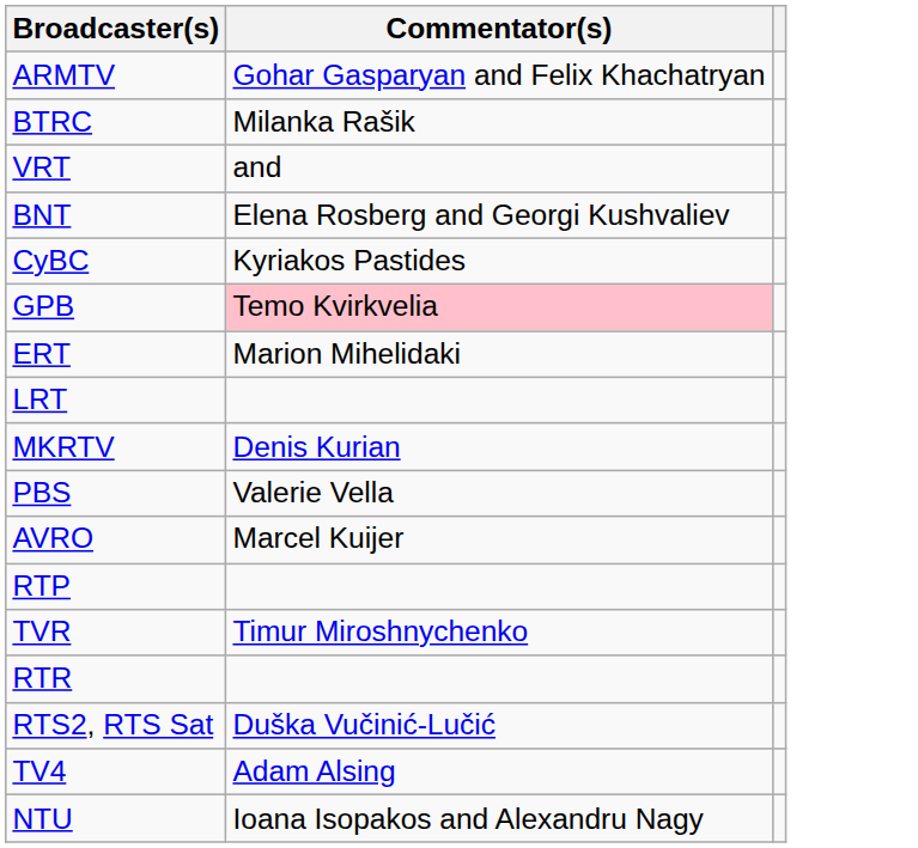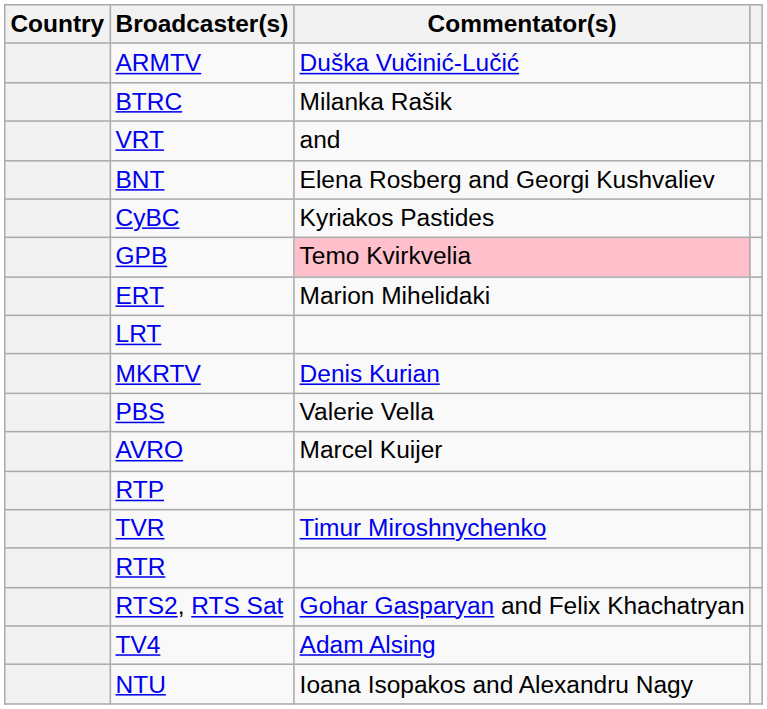 <table class="wikitable plainrowheaders">
 <tr>
+<th scope="col">Country</th>
 <th scope="col">Broadcaster(s)</th>
 <th scope="col">Commentator(s)</th>
 <th scope="col"></th>
 </tr>
 <tr>
+<th scope="row"></th>
 <td><a href='#'>ARMTV</a></td>
-<td><a href='#'>Gohar Gasparyan</a> and Felix Khachatryan</td>
+<td><a href='#'>Duška Vučinić-Lučić</a></td>
 <td></td>
 </tr>
 <tr>
+<th scope="row"></th>
 <td><a href='#'>BTRC</a></td>
 <td>Milanka Rašik</td>
 <td></td>
 </tr>
 <tr>
+<th scope="row"></th>
 <td><a href='#'>VRT</a></td>
 <td> and </td>
 <td></td>
 </tr>
 <tr>
+<th scope="row"></th>
 <td><a href='#'>BNT</a></td>
 <td>Elena Rosberg and Georgi Kushvaliev</td>
 <td></td>
 </tr>
 <tr>
+<th scope="row"></th>
 <td><a href='#'>CyBC</a></td>
 <td>Kyriakos Pastides</td>
 <td></td>
 </tr>
 <tr>
+<th scope="row"></th>
 <td><a href='#'>GPB</a></td>
 <td style="background: pink;">Temo Kvirkvelia</td>
 <td></td>
 </tr>
 <tr>
+<th scope="row"></th>
 <td><a href='#'>ERT</a></td>
 <td>Marion Mihelidaki</td>
 <td></td>
 </tr>
 <tr>
+<th scope="row"></th>
 <td><a href='#'>LRT</a></td>
 <td></td>
 <td></td>
 </tr>
 <tr>
+<th scope="row"></th>
 <td><a href='#'>MKRTV</a></td>
 <td><a href='#'>Denis Kurian</a></td>
 <td></td>
 </tr>
 <tr>
+<th scope="row"></th>
 <td><a href='#'>PBS</a></td>
 <td>Valerie Vella</td>
 <td></td>
 </tr>
 <tr>
+<th scope="row"></th>
 <td><a href='#'>AVRO</a></td>
 <td>Marcel Kuijer</td>
 <td></td>
 </tr>
 <tr>
+<th scope="row"></th>
 <td><a href='#'>RTP</a></td>
 <td></td>
 <td></td>
 </tr>
 <tr>
+<th scope="row"></th>
 <td><a href='#'>TVR</a></td>
 <td><a href='#'>Timur Miroshnychenko</a></td>
 <td></td>
 </tr>
 <tr>
+<th scope="row"></th>
 <td><a href='#'>RTR</a></td>
 <td></td>
 <td></td>
 </tr>
 <tr>
+<th scope="row"></th>
 <td><a href='#'>RTS2</a>, <a href='#'>RTS Sat</a></td>
-<td><a href='#'>Duška Vučinić-Lučić</a></td>
+<td><a href='#'>Gohar Gasparyan</a> and Felix Khachatryan</td>
 <td></td>
 </tr>
 <tr>
+<th scope="row"></th>
 <td><a href='#'>TV4</a></td>
 <td><a href='#'>Adam Alsing</a></td>
 <td></td>
 </tr>
 <tr>
+<th scope="row"></th>
 <td><a href='#'>NTU</a></td>
 <td>Ioana Isopakos and Alexandru Nagy</td>
 <td></td>
 </tr>
 </table>
